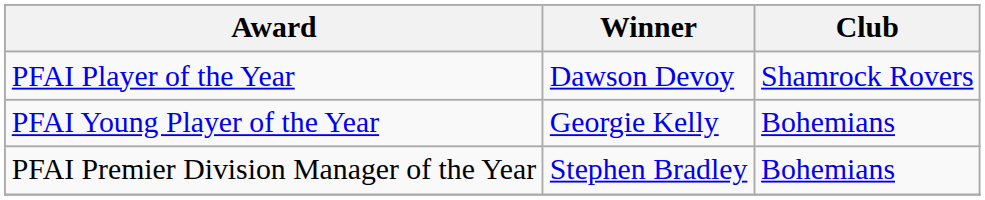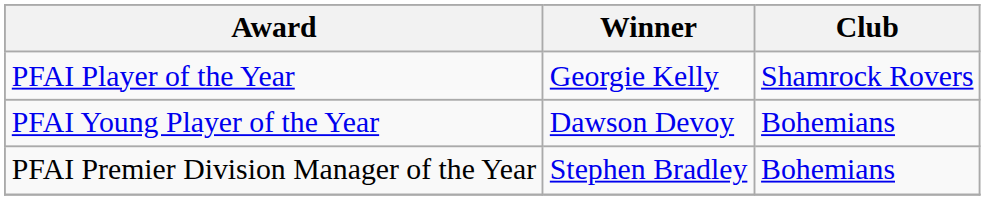 <table class="wikitable">
 <tr>
 <th>Award</th>
 <th>Winner</th>
 <th>Club</th>
 </tr>
 <tr>
 <td><a href='#'>PFAI Player of the Year</a></td>
-<td> <a href='#'>Dawson Devoy</a></td>
+<td> <a href='#'>Georgie Kelly</a></td>
 <td><a href='#'>Shamrock Rovers</a></td>
 </tr>
 <tr>
 <td><a href='#'>PFAI Young Player of the Year</a></td>
-<td> <a href='#'>Georgie Kelly</a></td>
+<td> <a href='#'>Dawson Devoy</a></td>
 <td><a href='#'>Bohemians</a></td>
 </tr>
 <tr>
 <td>PFAI Premier Division Manager of the Year</td>
 <td> <a href='#'>Stephen Bradley</a></td>
 <td><a href='#'>Bohemians</a></td>
 </tr>
 <tr>
 </tr>
 </table>
